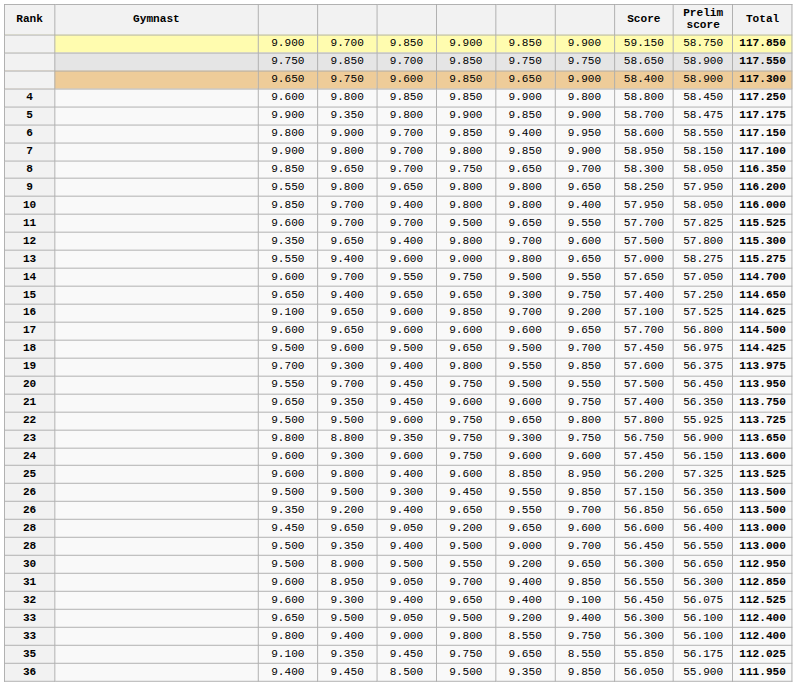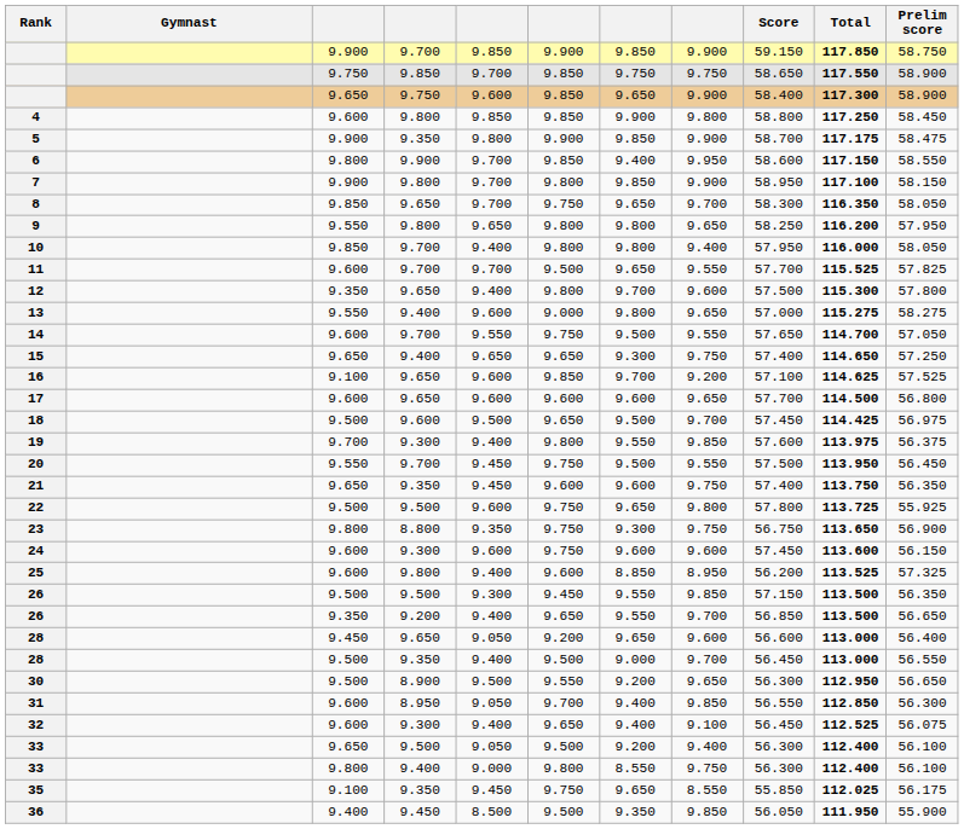 <table class="wikitable sortable" style="text-align:center; font-size:95%">
 <tr>
 <th scope="col" style="width:50px;">Rank</th>
 <th scope="col" style="width:220px;">Gymnast</th>
 <th scope="col" style="width:60px;"></th>
 <th scope="col" style="width:60px;"></th>
 <th scope="col" style="width:60px;"></th>
 <th scope="col" style="width:60px;"></th>
 <th scope="col" style="width:60px;"></th>
 <th scope="col" style="width:60px;"></th>
 <th scope="col" style="width:60px;">Score</th>
+<th scope="col" style="width:60px;">Total</th>
 <th scope="col" style="width:60px;">Prelim score</th>
-<th scope="col" style="width:60px;">Total</th>
 </tr>
 <tr style="background:#fffcaf;">
 <th scope=row style="text-align:center"></th>
 <td align=left></td>
 <td>9.900</td>
 <td>9.700</td>
 <td>9.850</td>
 <td>9.900</td>
 <td>9.850</td>
 <td>9.900</td>
 <td>59.150</td>
+<td><strong>117.850</strong></td>
 <td>58.750</td>
-<td><strong>117.850</strong></td>
 </tr>
 <tr style="background:#e5e5e5;">
 <th scope=row style="text-align:center"></th>
 <td align=left></td>
 <td>9.750</td>
 <td>9.850</td>
 <td>9.700</td>
 <td>9.850</td>
 <td>9.750</td>
 <td>9.750</td>
 <td>58.650</td>
+<td><strong>117.550</strong></td>
 <td>58.900</td>
-<td><strong>117.550</strong></td>
 </tr>
 <tr style="background:#ec9;">
 <th scope=row style="text-align:center"></th>
 <td align=left></td>
 <td>9.650</td>
 <td>9.750</td>
 <td>9.600</td>
 <td>9.850</td>
 <td>9.650</td>
 <td>9.900</td>
 <td>58.400</td>
+<td><strong>117.300</strong></td>
 <td>58.900</td>
-<td><strong>117.300</strong></td>
 </tr>
 <tr>
 <th scope=row style="text-align:center">4</th>
 <td align=left></td>
 <td>9.600</td>
 <td>9.800</td>
 <td>9.850</td>
 <td>9.850</td>
 <td>9.900</td>
 <td>9.800</td>
 <td>58.800</td>
+<td><strong>117.250</strong></td>
 <td>58.450</td>
-<td><strong>117.250</strong></td>
 </tr>
 <tr>
 <th scope=row style="text-align:center">5</th>
 <td align=left></td>
 <td>9.900</td>
 <td>9.350</td>
 <td>9.800</td>
 <td>9.900</td>
 <td>9.850</td>
 <td>9.900</td>
 <td>58.700</td>
+<td><strong>117.175</strong></td>
 <td>58.475</td>
-<td><strong>117.175</strong></td>
 </tr>
 <tr>
 <th scope=row style="text-align:center">6</th>
 <td align=left></td>
 <td>9.800</td>
 <td>9.900</td>
 <td>9.700</td>
 <td>9.850</td>
 <td>9.400</td>
 <td>9.950</td>
 <td>58.600</td>
+<td><strong>117.150</strong></td>
 <td>58.550</td>
-<td><strong>117.150</strong></td>
 </tr>
 <tr>
 <th scope=row style="text-align:center">7</th>
 <td align=left></td>
 <td>9.900</td>
 <td>9.800</td>
 <td>9.700</td>
 <td>9.800</td>
 <td>9.850</td>
 <td>9.900</td>
 <td>58.950</td>
+<td><strong>117.100</strong></td>
 <td>58.150</td>
-<td><strong>117.100</strong></td>
 </tr>
 <tr>
 <th scope=row style="text-align:center">8</th>
 <td align=left></td>
 <td>9.850</td>
 <td>9.650</td>
 <td>9.700</td>
 <td>9.750</td>
 <td>9.650</td>
 <td>9.700</td>
 <td>58.300</td>
+<td><strong>116.350</strong></td>
 <td>58.050</td>
-<td><strong>116.350</strong></td>
 </tr>
 <tr>
 <th scope=row style="text-align:center">9</th>
 <td align=left></td>
 <td>9.550</td>
 <td>9.800</td>
 <td>9.650</td>
 <td>9.800</td>
 <td>9.800</td>
 <td>9.650</td>
 <td>58.250</td>
+<td><strong>116.200</strong></td>
 <td>57.950</td>
-<td><strong>116.200</strong></td>
 </tr>
 <tr>
 <th scope=row style="text-align:center">10</th>
 <td align=left></td>
 <td>9.850</td>
 <td>9.700</td>
 <td>9.400</td>
 <td>9.800</td>
 <td>9.800</td>
 <td>9.400</td>
 <td>57.950</td>
+<td><strong>116.000</strong></td>
 <td>58.050</td>
-<td><strong>116.000</strong></td>
 </tr>
 <tr>
 <th scope=row style="text-align:center">11</th>
 <td align=left></td>
 <td>9.600</td>
 <td>9.700</td>
 <td>9.700</td>
 <td>9.500</td>
 <td>9.650</td>
 <td>9.550</td>
 <td>57.700</td>
+<td><strong>115.525</strong></td>
 <td>57.825</td>
-<td><strong>115.525</strong></td>
 </tr>
 <tr>
 <th scope=row style="text-align:center">12</th>
 <td align=left></td>
 <td>9.350</td>
 <td>9.650</td>
 <td>9.400</td>
 <td>9.800</td>
 <td>9.700</td>
 <td>9.600</td>
 <td>57.500</td>
+<td><strong>115.300</strong></td>
 <td>57.800</td>
-<td><strong>115.300</strong></td>
 </tr>
 <tr>
 <th scope=row style="text-align:center">13</th>
 <td align=left></td>
 <td>9.550</td>
 <td>9.400</td>
 <td>9.600</td>
 <td>9.000</td>
 <td>9.800</td>
 <td>9.650</td>
 <td>57.000</td>
+<td><strong>115.275</strong></td>
 <td>58.275</td>
-<td><strong>115.275</strong></td>
 </tr>
 <tr>
 <th scope=row style="text-align:center">14</th>
 <td align=left></td>
 <td>9.600</td>
 <td>9.700</td>
 <td>9.550</td>
 <td>9.750</td>
 <td>9.500</td>
 <td>9.550</td>
 <td>57.650</td>
+<td><strong>114.700</strong></td>
 <td>57.050</td>
-<td><strong>114.700</strong></td>
 </tr>
 <tr>
 <th scope=row style="text-align:center">15</th>
 <td align=left></td>
 <td>9.650</td>
 <td>9.400</td>
 <td>9.650</td>
 <td>9.650</td>
 <td>9.300</td>
 <td>9.750</td>
 <td>57.400</td>
+<td><strong>114.650</strong></td>
 <td>57.250</td>
-<td><strong>114.650</strong></td>
 </tr>
 <tr>
 <th scope=row style="text-align:center">16</th>
 <td align=left></td>
 <td>9.100</td>
 <td>9.650</td>
 <td>9.600</td>
 <td>9.850</td>
 <td>9.700</td>
 <td>9.200</td>
 <td>57.100</td>
+<td><strong>114.625</strong></td>
 <td>57.525</td>
-<td><strong>114.625</strong></td>
 </tr>
 <tr>
 <th scope=row style="text-align:center">17</th>
 <td align=left></td>
 <td>9.600</td>
 <td>9.650</td>
 <td>9.600</td>
 <td>9.600</td>
 <td>9.600</td>
 <td>9.650</td>
 <td>57.700</td>
+<td><strong>114.500</strong></td>
 <td>56.800</td>
-<td><strong>114.500</strong></td>
 </tr>
 <tr>
 <th scope=row style="text-align:center">18</th>
 <td align=left></td>
 <td>9.500</td>
 <td>9.600</td>
 <td>9.500</td>
 <td>9.650</td>
 <td>9.500</td>
 <td>9.700</td>
 <td>57.450</td>
+<td><strong>114.425</strong></td>
 <td>56.975</td>
-<td><strong>114.425</strong></td>
 </tr>
 <tr>
 <th scope=row style="text-align:center">19</th>
 <td align=left></td>
 <td>9.700</td>
 <td>9.300</td>
 <td>9.400</td>
 <td>9.800</td>
 <td>9.550</td>
 <td>9.850</td>
 <td>57.600</td>
+<td><strong>113.975</strong></td>
 <td>56.375</td>
-<td><strong>113.975</strong></td>
 </tr>
 <tr>
 <th scope=row style="text-align:center">20</th>
 <td align=left></td>
 <td>9.550</td>
 <td>9.700</td>
 <td>9.450</td>
 <td>9.750</td>
 <td>9.500</td>
 <td>9.550</td>
 <td>57.500</td>
+<td><strong>113.950</strong></td>
 <td>56.450</td>
-<td><strong>113.950</strong></td>
 </tr>
 <tr>
 <th scope=row style="text-align:center">21</th>
 <td align=left></td>
 <td>9.650</td>
 <td>9.350</td>
 <td>9.450</td>
 <td>9.600</td>
 <td>9.600</td>
 <td>9.750</td>
 <td>57.400</td>
+<td><strong>113.750</strong></td>
 <td>56.350</td>
-<td><strong>113.750</strong></td>
 </tr>
 <tr>
 <th scope=row style="text-align:center">22</th>
 <td align=left></td>
 <td>9.500</td>
 <td>9.500</td>
 <td>9.600</td>
 <td>9.750</td>
 <td>9.650</td>
 <td>9.800</td>
 <td>57.800</td>
+<td><strong>113.725</strong></td>
 <td>55.925</td>
-<td><strong>113.725</strong></td>
 </tr>
 <tr>
 <th scope=row style="text-align:center">23</th>
 <td align=left></td>
 <td>9.800</td>
 <td>8.800</td>
 <td>9.350</td>
 <td>9.750</td>
 <td>9.300</td>
 <td>9.750</td>
 <td>56.750</td>
+<td><strong>113.650</strong></td>
 <td>56.900</td>
-<td><strong>113.650</strong></td>
 </tr>
 <tr>
 <th scope=row style="text-align:center">24</th>
 <td align=left></td>
 <td>9.600</td>
 <td>9.300</td>
 <td>9.600</td>
 <td>9.750</td>
 <td>9.600</td>
 <td>9.600</td>
 <td>57.450</td>
+<td><strong>113.600</strong></td>
 <td>56.150</td>
-<td><strong>113.600</strong></td>
 </tr>
 <tr>
 <th scope=row style="text-align:center">25</th>
 <td align=left></td>
 <td>9.600</td>
 <td>9.800</td>
 <td>9.400</td>
 <td>9.600</td>
 <td>8.850</td>
 <td>8.950</td>
 <td>56.200</td>
+<td><strong>113.525</strong></td>
 <td>57.325</td>
-<td><strong>113.525</strong></td>
 </tr>
 <tr>
 <th scope=row style="text-align:center">26</th>
 <td align=left></td>
 <td>9.500</td>
 <td>9.500</td>
 <td>9.300</td>
 <td>9.450</td>
 <td>9.550</td>
 <td>9.850</td>
 <td>57.150</td>
+<td><strong>113.500</strong></td>
 <td>56.350</td>
-<td><strong>113.500</strong></td>
 </tr>
 <tr>
 <th scope=row style="text-align:center">26</th>
 <td align=left></td>
 <td>9.350</td>
 <td>9.200</td>
 <td>9.400</td>
 <td>9.650</td>
 <td>9.550</td>
 <td>9.700</td>
 <td>56.850</td>
+<td><strong>113.500</strong></td>
 <td>56.650</td>
-<td><strong>113.500</strong></td>
 </tr>
 <tr>
 <th scope=row style="text-align:center">28</th>
 <td align=left></td>
 <td>9.450</td>
 <td>9.650</td>
 <td>9.050</td>
 <td>9.200</td>
 <td>9.650</td>
 <td>9.600</td>
 <td>56.600</td>
+<td><strong>113.000</strong></td>
 <td>56.400</td>
-<td><strong>113.000</strong></td>
 </tr>
 <tr>
 <th scope=row style="text-align:center">28</th>
 <td align=left></td>
 <td>9.500</td>
 <td>9.350</td>
 <td>9.400</td>
 <td>9.500</td>
 <td>9.000</td>
 <td>9.700</td>
 <td>56.450</td>
+<td><strong>113.000</strong></td>
 <td>56.550</td>
-<td><strong>113.000</strong></td>
 </tr>
 <tr>
 <th scope=row style="text-align:center">30</th>
 <td align=left></td>
 <td>9.500</td>
 <td>8.900</td>
 <td>9.500</td>
 <td>9.550</td>
 <td>9.200</td>
 <td>9.650</td>
 <td>56.300</td>
+<td><strong>112.950</strong></td>
 <td>56.650</td>
-<td><strong>112.950</strong></td>
 </tr>
 <tr>
 <th scope=row style="text-align:center">31</th>
 <td align=left></td>
 <td>9.600</td>
 <td>8.950</td>
 <td>9.050</td>
 <td>9.700</td>
 <td>9.400</td>
 <td>9.850</td>
 <td>56.550</td>
+<td><strong>112.850</strong></td>
 <td>56.300</td>
-<td><strong>112.850</strong></td>
 </tr>
 <tr>
 <th scope=row style="text-align:center">32</th>
 <td align=left></td>
 <td>9.600</td>
 <td>9.300</td>
 <td>9.400</td>
 <td>9.650</td>
 <td>9.400</td>
 <td>9.100</td>
 <td>56.450</td>
+<td><strong>112.525</strong></td>
 <td>56.075</td>
-<td><strong>112.525</strong></td>
 </tr>
 <tr>
 <th scope=row style="text-align:center">33</th>
 <td align=left></td>
 <td>9.650</td>
 <td>9.500</td>
 <td>9.050</td>
 <td>9.500</td>
 <td>9.200</td>
 <td>9.400</td>
 <td>56.300</td>
+<td><strong>112.400</strong></td>
 <td>56.100</td>
-<td><strong>112.400</strong></td>
 </tr>
 <tr>
 <th scope=row style="text-align:center">33</th>
 <td align=left></td>
 <td>9.800</td>
 <td>9.400</td>
 <td>9.000</td>
 <td>9.800</td>
 <td>8.550</td>
 <td>9.750</td>
 <td>56.300</td>
+<td><strong>112.400</strong></td>
 <td>56.100</td>
-<td><strong>112.400</strong></td>
 </tr>
 <tr>
 <th scope=row style="text-align:center">35</th>
 <td align=left></td>
 <td>9.100</td>
 <td>9.350</td>
 <td>9.450</td>
 <td>9.750</td>
 <td>9.650</td>
 <td>8.550</td>
 <td>55.850</td>
+<td><strong>112.025</strong></td>
 <td>56.175</td>
-<td><strong>112.025</strong></td>
 </tr>
 <tr>
 <th scope=row style="text-align:center">36</th>
 <td align=left></td>
 <td>9.400</td>
 <td>9.450</td>
 <td>8.500</td>
 <td>9.500</td>
 <td>9.350</td>
 <td>9.850</td>
 <td>56.050</td>
+<td><strong>111.950</strong></td>
 <td>55.900</td>
-<td><strong>111.950</strong></td>
 </tr>
 </table>
